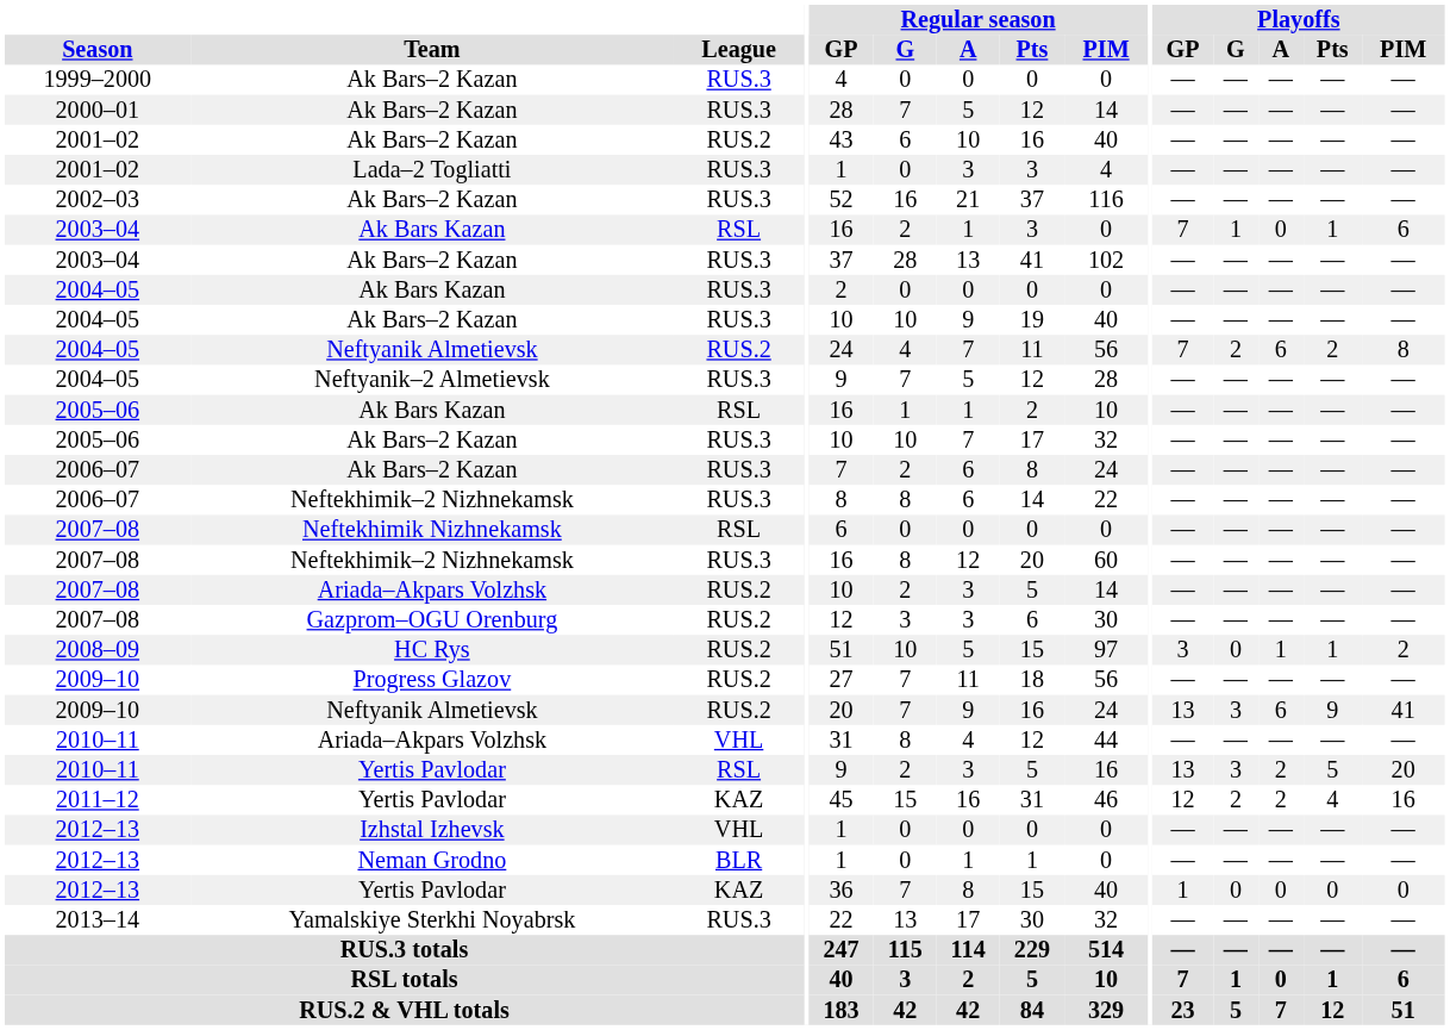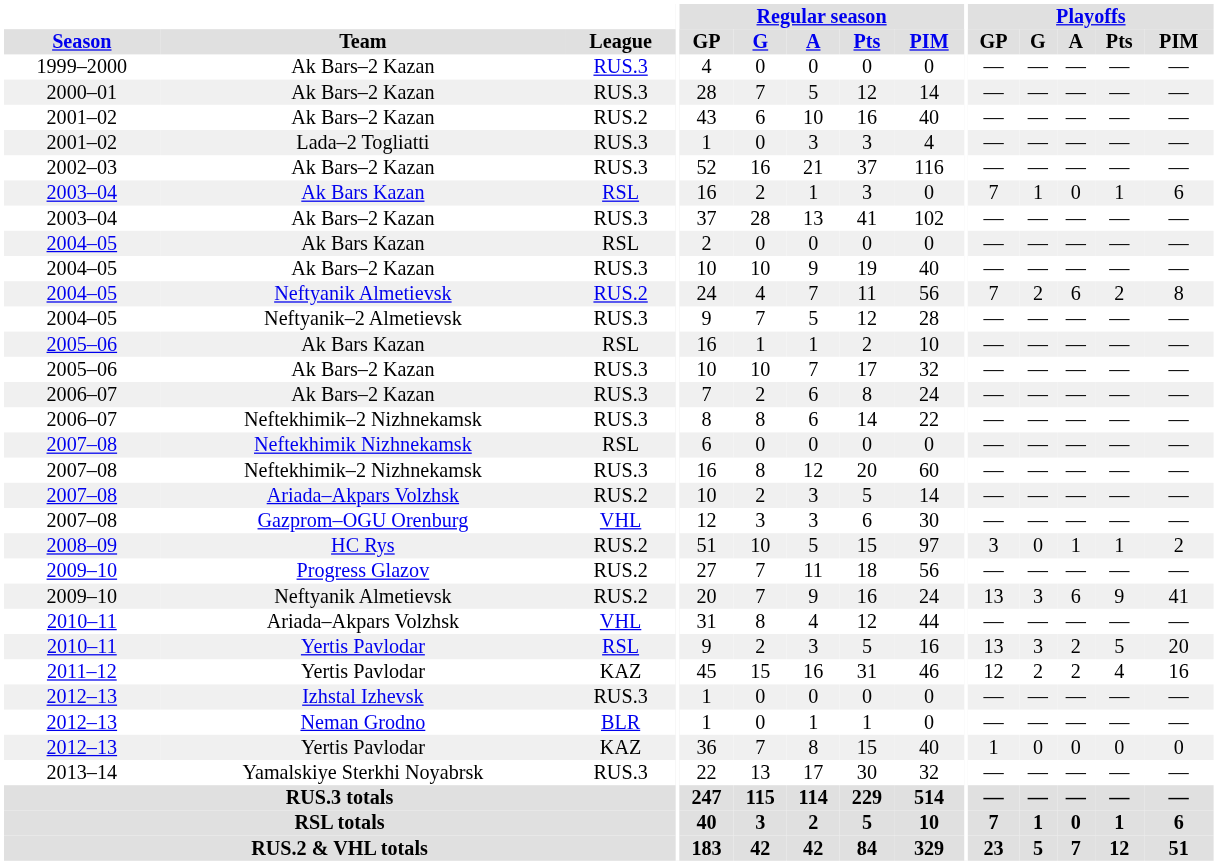 <table border="0" cellpadding="1" cellspacing="0" style="text-align:center; width:60em">
 <tr bgcolor="#e0e0e0">
 <th colspan="3" bgcolor="#ffffff"></th>
 <th rowspan="99" bgcolor="#ffffff"></th>
 <th colspan="5"><a href='#'>Regular season</a></th>
 <th rowspan="99" bgcolor="#ffffff"></th>
 <th colspan="5"><a href='#'>Playoffs</a></th>
 </tr>
 <tr bgcolor="#e0e0e0">
 <th><a href='#'>Season</a></th>
 <th>Team</th>
 <th>League</th>
 <th>GP</th>
 <th><a href='#'>G</a></th>
 <th><a href='#'>A</a></th>
 <th><a href='#'>Pts</a></th>
 <th><a href='#'>PIM</a></th>
 <th>GP</th>
 <th>G</th>
 <th>A</th>
 <th>Pts</th>
 <th>PIM</th>
 </tr>
 <tr>
 <td>1999–2000</td>
 <td>Ak Bars–2 Kazan</td>
 <td><a href='#'>RUS.3</a></td>
 <td>4</td>
 <td>0</td>
 <td>0</td>
 <td>0</td>
 <td>0</td>
 <td>—</td>
 <td>—</td>
 <td>—</td>
 <td>—</td>
 <td>—</td>
 </tr>
 <tr bgcolor="#f0f0f0">
 <td>2000–01</td>
 <td>Ak Bars–2 Kazan</td>
 <td>RUS.3</td>
 <td>28</td>
 <td>7</td>
 <td>5</td>
 <td>12</td>
 <td>14</td>
 <td>—</td>
 <td>—</td>
 <td>—</td>
 <td>—</td>
 <td>—</td>
 </tr>
 <tr>
 <td>2001–02</td>
 <td>Ak Bars–2 Kazan</td>
 <td>RUS.2</td>
 <td>43</td>
 <td>6</td>
 <td>10</td>
 <td>16</td>
 <td>40</td>
 <td>—</td>
 <td>—</td>
 <td>—</td>
 <td>—</td>
 <td>—</td>
 </tr>
 <tr bgcolor="#f0f0f0">
 <td>2001–02</td>
 <td>Lada–2 Togliatti</td>
 <td>RUS.3</td>
 <td>1</td>
 <td>0</td>
 <td>3</td>
 <td>3</td>
 <td>4</td>
 <td>—</td>
 <td>—</td>
 <td>—</td>
 <td>—</td>
 <td>—</td>
 </tr>
 <tr>
 <td>2002–03</td>
 <td>Ak Bars–2 Kazan</td>
 <td>RUS.3</td>
 <td>52</td>
 <td>16</td>
 <td>21</td>
 <td>37</td>
 <td>116</td>
 <td>—</td>
 <td>—</td>
 <td>—</td>
 <td>—</td>
 <td>—</td>
 </tr>
 <tr bgcolor="#f0f0f0">
 <td><a href='#'>2003–04</a></td>
 <td><a href='#'>Ak Bars Kazan</a></td>
 <td><a href='#'>RSL</a></td>
 <td>16</td>
 <td>2</td>
 <td>1</td>
 <td>3</td>
 <td>0</td>
 <td>7</td>
 <td>1</td>
 <td>0</td>
 <td>1</td>
 <td>6</td>
 </tr>
 <tr>
 <td>2003–04</td>
 <td>Ak Bars–2 Kazan</td>
 <td>RUS.3</td>
 <td>37</td>
 <td>28</td>
 <td>13</td>
 <td>41</td>
 <td>102</td>
 <td>—</td>
 <td>—</td>
 <td>—</td>
 <td>—</td>
 <td>—</td>
 </tr>
 <tr bgcolor="#f0f0f0">
 <td><a href='#'>2004–05</a></td>
 <td>Ak Bars Kazan</td>
-<td>RUS.3</td>
+<td>RSL</td>
 <td>2</td>
 <td>0</td>
 <td>0</td>
 <td>0</td>
 <td>0</td>
 <td>—</td>
 <td>—</td>
 <td>—</td>
 <td>—</td>
 <td>—</td>
 </tr>
 <tr>
 <td>2004–05</td>
 <td>Ak Bars–2 Kazan</td>
 <td>RUS.3</td>
 <td>10</td>
 <td>10</td>
 <td>9</td>
 <td>19</td>
 <td>40</td>
 <td>—</td>
 <td>—</td>
 <td>—</td>
 <td>—</td>
 <td>—</td>
 </tr>
 <tr bgcolor="#f0f0f0">
 <td><a href='#'>2004–05</a></td>
 <td><a href='#'>Neftyanik Almetievsk</a></td>
 <td><a href='#'>RUS.2</a></td>
 <td>24</td>
 <td>4</td>
 <td>7</td>
 <td>11</td>
 <td>56</td>
 <td>7</td>
 <td>2</td>
 <td>6</td>
 <td>2</td>
 <td>8</td>
 </tr>
 <tr>
 <td>2004–05</td>
 <td>Neftyanik–2 Almetievsk</td>
 <td>RUS.3</td>
 <td>9</td>
 <td>7</td>
 <td>5</td>
 <td>12</td>
 <td>28</td>
 <td>—</td>
 <td>—</td>
 <td>—</td>
 <td>—</td>
 <td>—</td>
 </tr>
 <tr bgcolor="#f0f0f0">
 <td><a href='#'>2005–06</a></td>
 <td>Ak Bars Kazan</td>
 <td>RSL</td>
 <td>16</td>
 <td>1</td>
 <td>1</td>
 <td>2</td>
 <td>10</td>
 <td>—</td>
 <td>—</td>
 <td>—</td>
 <td>—</td>
 <td>—</td>
 </tr>
 <tr>
 <td>2005–06</td>
 <td>Ak Bars–2 Kazan</td>
 <td>RUS.3</td>
 <td>10</td>
 <td>10</td>
 <td>7</td>
 <td>17</td>
 <td>32</td>
 <td>—</td>
 <td>—</td>
 <td>—</td>
 <td>—</td>
 <td>—</td>
 </tr>
 <tr bgcolor="#f0f0f0">
 <td>2006–07</td>
 <td>Ak Bars–2 Kazan</td>
 <td>RUS.3</td>
 <td>7</td>
 <td>2</td>
 <td>6</td>
 <td>8</td>
 <td>24</td>
 <td>—</td>
 <td>—</td>
 <td>—</td>
 <td>—</td>
 <td>—</td>
 </tr>
 <tr>
 <td>2006–07</td>
 <td>Neftekhimik–2 Nizhnekamsk</td>
 <td>RUS.3</td>
 <td>8</td>
 <td>8</td>
 <td>6</td>
 <td>14</td>
 <td>22</td>
 <td>—</td>
 <td>—</td>
 <td>—</td>
 <td>—</td>
 <td>—</td>
 </tr>
 <tr bgcolor="#f0f0f0">
 <td><a href='#'>2007–08</a></td>
 <td><a href='#'>Neftekhimik Nizhnekamsk</a></td>
 <td>RSL</td>
 <td>6</td>
 <td>0</td>
 <td>0</td>
 <td>0</td>
 <td>0</td>
 <td>—</td>
 <td>—</td>
 <td>—</td>
 <td>—</td>
 <td>—</td>
 </tr>
 <tr>
 <td>2007–08</td>
 <td>Neftekhimik–2 Nizhnekamsk</td>
 <td>RUS.3</td>
 <td>16</td>
 <td>8</td>
 <td>12</td>
 <td>20</td>
 <td>60</td>
 <td>—</td>
 <td>—</td>
 <td>—</td>
 <td>—</td>
 <td>—</td>
 </tr>
 <tr bgcolor="#f0f0f0">
 <td><a href='#'>2007–08</a></td>
 <td><a href='#'>Ariada–Akpars Volzhsk</a></td>
 <td>RUS.2</td>
 <td>10</td>
 <td>2</td>
 <td>3</td>
 <td>5</td>
 <td>14</td>
 <td>—</td>
 <td>—</td>
 <td>—</td>
 <td>—</td>
 <td>—</td>
 </tr>
 <tr>
 <td>2007–08</td>
 <td><a href='#'>Gazprom–OGU Orenburg</a></td>
-<td>RUS.2</td>
+<td><a href='#'>VHL</a></td>
 <td>12</td>
 <td>3</td>
 <td>3</td>
 <td>6</td>
 <td>30</td>
 <td>—</td>
 <td>—</td>
 <td>—</td>
 <td>—</td>
 <td>—</td>
 </tr>
 <tr bgcolor="#f0f0f0">
 <td><a href='#'>2008–09</a></td>
 <td><a href='#'>HC Rys</a></td>
 <td>RUS.2</td>
 <td>51</td>
 <td>10</td>
 <td>5</td>
 <td>15</td>
 <td>97</td>
 <td>3</td>
 <td>0</td>
 <td>1</td>
 <td>1</td>
 <td>2</td>
 </tr>
 <tr>
 <td><a href='#'>2009–10</a></td>
 <td><a href='#'>Progress Glazov</a></td>
 <td>RUS.2</td>
 <td>27</td>
 <td>7</td>
 <td>11</td>
 <td>18</td>
 <td>56</td>
 <td>—</td>
 <td>—</td>
 <td>—</td>
 <td>—</td>
 <td>—</td>
 </tr>
 <tr bgcolor="#f0f0f0">
 <td>2009–10</td>
 <td>Neftyanik Almetievsk</td>
 <td>RUS.2</td>
 <td>20</td>
 <td>7</td>
 <td>9</td>
 <td>16</td>
 <td>24</td>
 <td>13</td>
 <td>3</td>
 <td>6</td>
 <td>9</td>
 <td>41</td>
 </tr>
 <tr>
 <td><a href='#'>2010–11</a></td>
 <td>Ariada–Akpars Volzhsk</td>
 <td><a href='#'>VHL</a></td>
 <td>31</td>
 <td>8</td>
 <td>4</td>
 <td>12</td>
 <td>44</td>
 <td>—</td>
 <td>—</td>
 <td>—</td>
 <td>—</td>
 <td>—</td>
 </tr>
 <tr bgcolor="#f0f0f0">
 <td><a href='#'>2010–11</a></td>
 <td><a href='#'>Yertis Pavlodar</a></td>
 <td><a href='#'>RSL</a></td>
 <td>9</td>
 <td>2</td>
 <td>3</td>
 <td>5</td>
 <td>16</td>
 <td>13</td>
 <td>3</td>
 <td>2</td>
 <td>5</td>
 <td>20</td>
 </tr>
 <tr>
 <td><a href='#'>2011–12</a></td>
 <td>Yertis Pavlodar</td>
 <td>KAZ</td>
 <td>45</td>
 <td>15</td>
 <td>16</td>
 <td>31</td>
 <td>46</td>
 <td>12</td>
 <td>2</td>
 <td>2</td>
 <td>4</td>
 <td>16</td>
 </tr>
 <tr bgcolor="#f0f0f0">
 <td><a href='#'>2012–13</a></td>
 <td><a href='#'>Izhstal Izhevsk</a></td>
-<td>VHL</td>
+<td>RUS.3</td>
 <td>1</td>
 <td>0</td>
 <td>0</td>
 <td>0</td>
 <td>0</td>
 <td>—</td>
 <td>—</td>
 <td>—</td>
 <td>—</td>
 <td>—</td>
 </tr>
 <tr>
 <td><a href='#'>2012–13</a></td>
 <td><a href='#'>Neman Grodno</a></td>
 <td><a href='#'>BLR</a></td>
 <td>1</td>
 <td>0</td>
 <td>1</td>
 <td>1</td>
 <td>0</td>
 <td>—</td>
 <td>—</td>
 <td>—</td>
 <td>—</td>
 <td>—</td>
 </tr>
 <tr bgcolor="#f0f0f0">
 <td><a href='#'>2012–13</a></td>
 <td>Yertis Pavlodar</td>
 <td>KAZ</td>
 <td>36</td>
 <td>7</td>
 <td>8</td>
 <td>15</td>
 <td>40</td>
 <td>1</td>
 <td>0</td>
 <td>0</td>
 <td>0</td>
 <td>0</td>
 </tr>
 <tr>
 <td>2013–14</td>
 <td>Yamalskiye Sterkhi Noyabrsk</td>
 <td>RUS.3</td>
 <td>22</td>
 <td>13</td>
 <td>17</td>
 <td>30</td>
 <td>32</td>
 <td>—</td>
 <td>—</td>
 <td>—</td>
 <td>—</td>
 <td>—</td>
 </tr>
 <tr bgcolor="#e0e0e0">
 <th colspan="3">RUS.3 totals</th>
 <th>247</th>
 <th>115</th>
 <th>114</th>
 <th>229</th>
 <th>514</th>
 <th>—</th>
 <th>—</th>
 <th>—</th>
 <th>—</th>
 <th>—</th>
 </tr>
 <tr bgcolor="#e0e0e0">
 <th colspan="3">RSL totals</th>
 <th>40</th>
 <th>3</th>
 <th>2</th>
 <th>5</th>
 <th>10</th>
 <th>7</th>
 <th>1</th>
 <th>0</th>
 <th>1</th>
 <th>6</th>
 </tr>
 <tr bgcolor="#e0e0e0">
 <th colspan="3">RUS.2 & VHL totals</th>
 <th>183</th>
 <th>42</th>
 <th>42</th>
 <th>84</th>
 <th>329</th>
 <th>23</th>
 <th>5</th>
 <th>7</th>
 <th>12</th>
 <th>51</th>
 </tr>
 </table>
